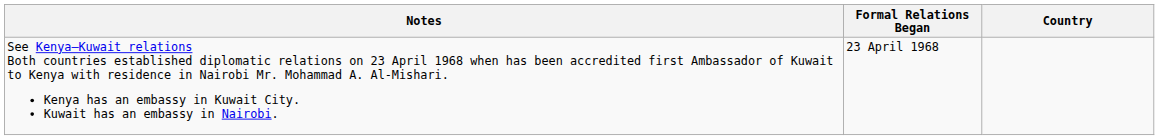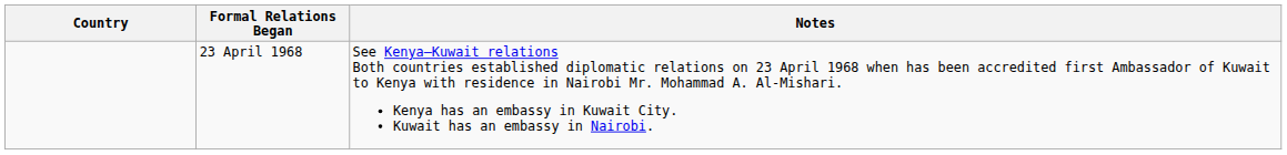 <table class="wikitable sortable" style="width:100%; margin:auto;">
 <tr>
+<th style="width:15%;">Country</th>
+<th style="width:12%;">Formal Relations Began</th>
 <th>Notes</th>
-<th style="width:12%;">Formal Relations Began</th>
-<th style="width:15%;">Country</th>
 </tr>
 <tr valign="top">
+<td></td>
+<td>23 April 1968</td>
 <td>See <a href='#'>Kenya–Kuwait relations</a><br>Both countries established diplomatic relations on 23 April 1968 when has been accredited first Ambassador of Kuwait to Kenya with residence in Nairobi Mr. Mohammad A. Al-Mishari.<ul><li>Kenya has an embassy in Kuwait City.</li><li>Kuwait has an embassy in <a href='#'>Nairobi</a>.</li></ul></td>
-<td>23 April 1968</td>
-<td></td>
 </tr>
 </table>
